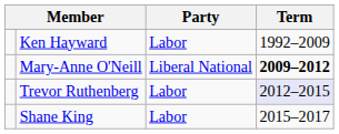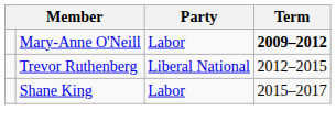 <table class="wikitable">
 <tr>
 <th colspan="2">Member</th>
 <th>Party</th>
 <th>Term</th>
 </tr>
 <tr>
 <td> </td>
-<td><a href='#'>Ken Hayward</a></td>
+<td><a href='#'>Mary-Anne O'Neill</a></td>
 <td><a href='#'>Labor</a></td>
-<td>1992–2009</td>
-</tr>
-<tr>
-<td> </td>
-<td><a href='#'>Mary-Anne O'Neill</a></td>
-<td><a href='#'>Liberal National</a></td>
 <td><strong>2009–2012</strong></td>
 </tr>
 <tr>
 <td> </td>
 <td><a href='#'>Trevor Ruthenberg</a></td>
-<td><a href='#'>Labor</a></td>
-<td style="background: lavender;">2012–2015</td>
+<td><a href='#'>Liberal National</a></td>
+<td>2012–2015</td>
 </tr>
 <tr>
 <td> </td>
 <td><a href='#'>Shane King</a></td>
 <td><a href='#'>Labor</a></td>
 <td>2015–2017</td>
 </tr>
 </table>
